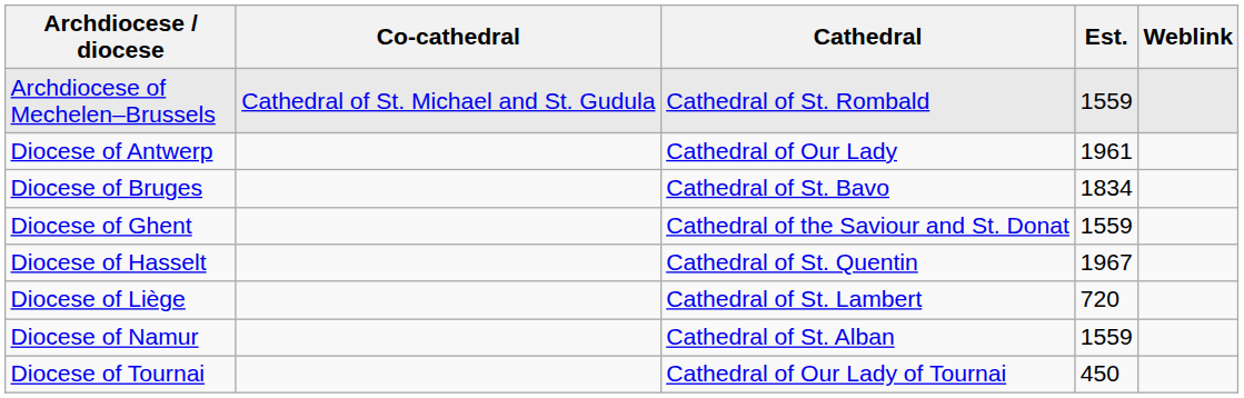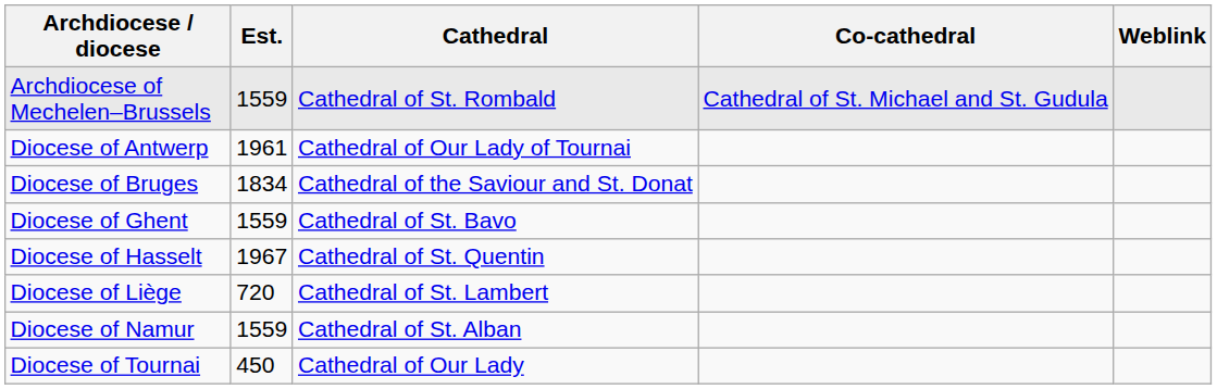 <table class="wikitable">
 <tr>
 <th>Archdiocese / diocese</th>
+<th>Est.</th>
+<th>Cathedral</th>
 <th>Co-cathedral</th>
-<th>Cathedral</th>
-<th>Est.</th>
 <th>Weblink</th>
 </tr>
 <tr>
 <td style="background:#E9E9E9;" width="150"><a href='#'>Archdiocese of Mechelen–Brussels</a></td>
+<td style="background:#E9E9E9;">1559</td>
+<td style="background:#E9E9E9;"><a href='#'>Cathedral of St. Rombald</a></td>
 <td style="background:#E9E9E9;"><a href='#'>Cathedral of St. Michael and St. Gudula</a></td>
-<td style="background:#E9E9E9;"><a href='#'>Cathedral of St. Rombald</a></td>
-<td style="background:#E9E9E9;">1559</td>
 <td style="background:#E9E9E9;"></td>
 </tr>
 <tr>
 <td><a href='#'>Diocese of Antwerp</a></td>
+<td>1961</td>
+<td><a href='#'>Cathedral of Our Lady of Tournai</a></td>
 <td></td>
-<td><a href='#'>Cathedral of Our Lady</a></td>
-<td>1961</td>
 <td></td>
 </tr>
 <tr>
 <td><a href='#'>Diocese of Bruges</a></td>
+<td>1834</td>
+<td><a href='#'>Cathedral of the Saviour and St. Donat</a></td>
 <td></td>
-<td><a href='#'>Cathedral of St. Bavo</a></td>
-<td>1834</td>
 <td></td>
 </tr>
 <tr>
 <td><a href='#'>Diocese of Ghent</a></td>
+<td>1559</td>
+<td><a href='#'>Cathedral of St. Bavo</a></td>
 <td></td>
-<td><a href='#'>Cathedral of the Saviour and St. Donat</a></td>
-<td>1559</td>
 <td></td>
 </tr>
 <tr>
 <td><a href='#'>Diocese of Hasselt</a></td>
+<td>1967</td>
+<td><a href='#'>Cathedral of St. Quentin</a></td>
 <td></td>
-<td><a href='#'>Cathedral of St. Quentin</a></td>
-<td>1967</td>
 <td></td>
 </tr>
 <tr>
 <td><a href='#'>Diocese of Liège</a></td>
+<td>720</td>
+<td><a href='#'>Cathedral of St. Lambert</a></td>
 <td></td>
-<td><a href='#'>Cathedral of St. Lambert</a></td>
-<td>720</td>
 <td></td>
 </tr>
 <tr>
 <td><a href='#'>Diocese of Namur</a></td>
+<td>1559</td>
+<td><a href='#'>Cathedral of St. Alban</a></td>
 <td></td>
-<td><a href='#'>Cathedral of St. Alban</a></td>
-<td>1559</td>
 <td></td>
 </tr>
 <tr>
 <td><a href='#'>Diocese of Tournai</a></td>
+<td>450</td>
+<td><a href='#'>Cathedral of Our Lady</a></td>
 <td></td>
-<td><a href='#'>Cathedral of Our Lady of Tournai</a></td>
-<td>450</td>
 <td></td>
 </tr>
 </table>
